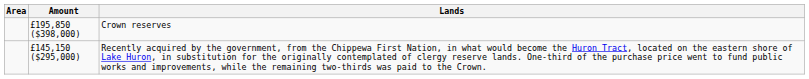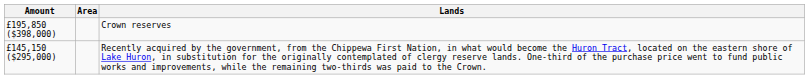 <table class="wikitable">
 <tr>
+<th>Amount</th>
 <th>Area</th>
-<th>Amount</th>
 <th>Lands</th>
 </tr>
 <tr valign="top">
+<td>£195,850 ($398,000)</td>
 <td></td>
-<td>£195,850 ($398,000)</td>
 <td>Crown reserves</td>
 </tr>
 <tr valign="top">
+<td>£145,150 ($295,000)</td>
 <td></td>
-<td>£145,150 ($295,000)</td>
 <td>Recently acquired by the government, from the Chippewa First Nation, in what would become the <a href='#'>Huron Tract</a>, located on the eastern shore of <a href='#'>Lake Huron</a>, in substitution for the originally contemplated  of clergy reserve lands. One-third of the purchase price went to fund public works and improvements, while the remaining two-thirds was paid to the Crown.</td>
 </tr>
 </table>
